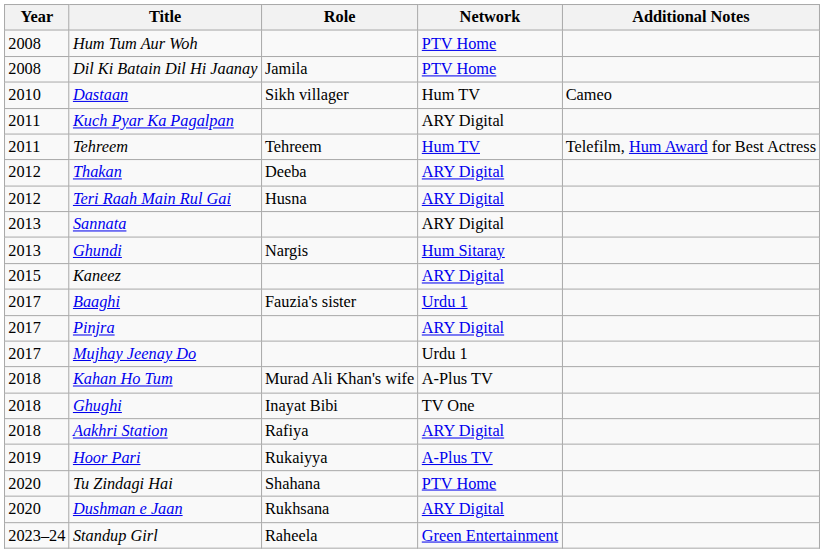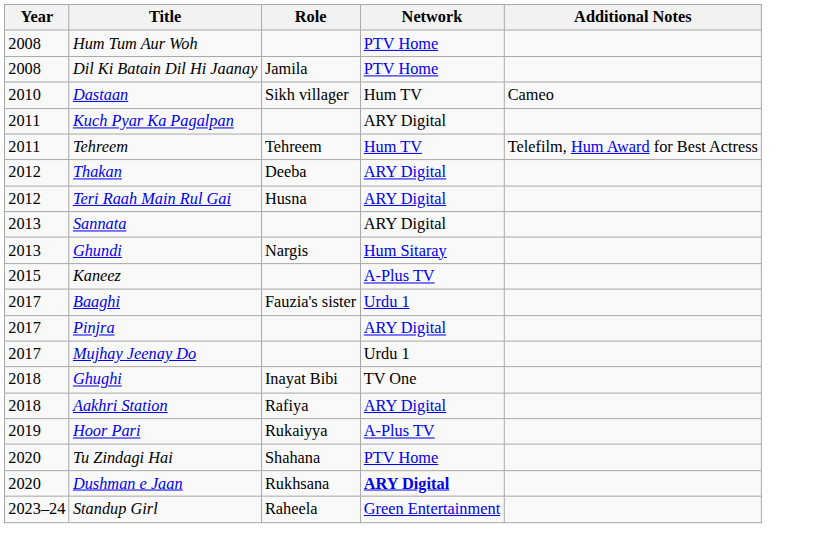 <table class="wikitable">
 <tr>
 <th>Year</th>
 <th>Title</th>
 <th>Role</th>
 <th>Network</th>
 <th>Additional Notes</th>
 </tr>
 <tr>
 <td>2008</td>
 <td><em>Hum Tum Aur Woh</em></td>
 <td></td>
 <td><a href='#'>PTV Home</a></td>
 <td></td>
 </tr>
 <tr>
 <td>2008</td>
 <td><em>Dil Ki Batain Dil Hi Jaanay</em></td>
 <td>Jamila</td>
 <td><a href='#'>PTV Home</a></td>
 <td></td>
 </tr>
 <tr>
 <td>2010</td>
 <td><em><a href='#'>Dastaan</a></em></td>
 <td>Sikh villager</td>
 <td>Hum TV</td>
 <td>Cameo</td>
 </tr>
 <tr>
 <td>2011</td>
 <td><em><a href='#'>Kuch Pyar Ka Pagalpan</a></em></td>
 <td></td>
 <td>ARY Digital</td>
 <td></td>
 </tr>
 <tr>
 <td>2011</td>
 <td><em>Tehreem</em></td>
 <td>Tehreem</td>
 <td><a href='#'>Hum TV</a></td>
 <td>Telefilm, <a href='#'>Hum Award</a> for Best Actress</td>
 </tr>
 <tr>
 <td>2012</td>
 <td><em><a href='#'>Thakan</a></em></td>
 <td>Deeba</td>
 <td><a href='#'>ARY Digital</a></td>
 <td></td>
 </tr>
 <tr>
 <td>2012</td>
 <td><em><a href='#'>Teri Raah Main Rul Gai</a></em></td>
 <td>Husna</td>
 <td><a href='#'>ARY Digital</a></td>
 <td></td>
 </tr>
 <tr>
 <td>2013</td>
 <td><em><a href='#'>Sannata</a></em></td>
 <td></td>
 <td>ARY Digital</td>
 <td></td>
 </tr>
 <tr>
 <td>2013</td>
 <td><em><a href='#'>Ghundi</a></em></td>
 <td>Nargis</td>
 <td><a href='#'>Hum Sitaray</a></td>
 <td></td>
 </tr>
 <tr>
 <td>2015</td>
 <td><em>Kaneez</em></td>
 <td></td>
-<td><a href='#'>ARY Digital</a></td>
+<td><a href='#'>A-Plus TV</a></td>
 <td></td>
 </tr>
 <tr>
 <td>2017</td>
 <td><em><a href='#'>Baaghi</a></em></td>
 <td>Fauzia's sister</td>
 <td><a href='#'>Urdu 1</a></td>
 <td></td>
 </tr>
 <tr>
 <td>2017</td>
 <td><em><a href='#'>Pinjra</a></em></td>
 <td></td>
 <td><a href='#'>ARY Digital</a></td>
 <td></td>
 </tr>
 <tr>
 <td>2017</td>
 <td><em><a href='#'>Mujhay Jeenay Do</a></em></td>
 <td></td>
 <td>Urdu 1</td>
-<td></td>
-</tr>
-<tr>
-<td>2018</td>
-<td><em><a href='#'>Kahan Ho Tum</a></em></td>
-<td>Murad Ali Khan's wife</td>
-<td>A-Plus TV</td>
 <td></td>
 </tr>
 <tr>
 <td>2018</td>
 <td><em><a href='#'>Ghughi</a></em></td>
 <td>Inayat Bibi</td>
 <td>TV One</td>
 <td></td>
 </tr>
 <tr>
 <td>2018</td>
 <td><em><a href='#'>Aakhri Station</a></em></td>
 <td>Rafiya</td>
 <td><a href='#'>ARY Digital</a></td>
 <td></td>
 </tr>
 <tr>
 <td>2019</td>
 <td><em><a href='#'>Hoor Pari</a></em></td>
 <td>Rukaiyya</td>
 <td><a href='#'>A-Plus TV</a></td>
 <td></td>
 </tr>
 <tr>
 <td>2020</td>
 <td><em>Tu Zindagi Hai</em></td>
 <td>Shahana</td>
 <td><a href='#'>PTV Home</a></td>
 <td></td>
 </tr>
 <tr>
 <td>2020</td>
 <td><em><a href='#'>Dushman e Jaan</a></em></td>
 <td>Rukhsana</td>
-<td><a href='#'>ARY Digital</a></td>
+<td><strong><a href='#'>ARY Digital</a></strong></td>
 <td></td>
 </tr>
 <tr>
 <td>2023–24</td>
 <td><em>Standup Girl</em></td>
 <td>Raheela</td>
 <td><a href='#'>Green Entertainment</a></td>
 <td></td>
 </tr>
 </table>
